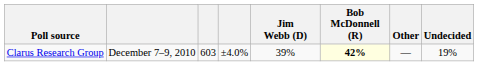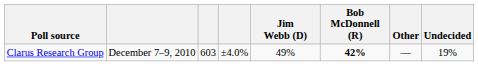 <table class="wikitable" style="text-align:center">
 <tr valign= bottom>
 <th>Poll source</th>
 <th></th>
 <th></th>
 <th></th>
 <th style="width:100px;">Jim<br>Webb (D)</th>
 <th style="width:100px;">Bob<br>McDonnell (R)</th>
 <th>Other</th>
 <th>Undecided</th>
 </tr>
 <tr>
 <td align=left><a href='#'>Clarus Research Group</a></td>
 <td>December 7–9, 2010</td>
 <td>603</td>
 <td>±4.0%</td>
-<td>39%</td>
-<td style="background: lightyellow;"><strong>42%</strong></td>
+<td>49%</td>
+<td><strong>42%</strong></td>
 <td>—</td>
 <td>19%</td>
 </tr>
 </table>
